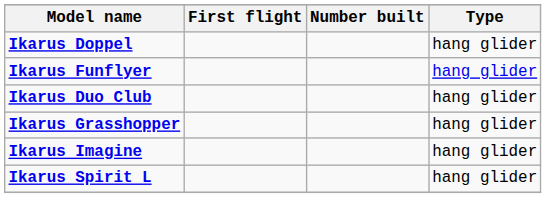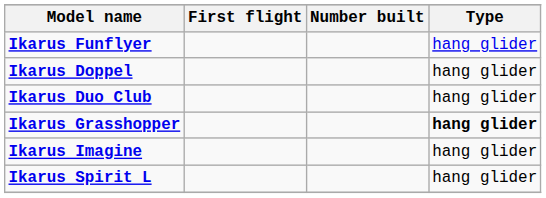 <table class="wikitable" align=center style="font-size:90%;">
 <tr>
 </tr>
 <tr style="background:#efefef;">
 <th>Model name</th>
 <th>First flight</th>
 <th>Number built</th>
 <th>Type</th>
 </tr>
 <tr>
+<td align=left><strong><a href='#'>Ikarus Funflyer</a></strong></td>
+<td align=center></td>
+<td align=center></td>
+<td align=left><a href='#'>hang glider</a></td>
+</tr>
+<tr>
 <td align=left><strong><a href='#'>Ikarus Doppel</a></strong></td>
 <td align=center></td>
 <td align=center></td>
 <td align=left>hang glider</td>
-</tr>
-<tr>
-<td align=left><strong><a href='#'>Ikarus Funflyer</a></strong></td>
-<td align=center></td>
-<td align=center></td>
-<td align=left><a href='#'>hang glider</a></td>
 </tr>
 <tr>
 <td align=left><strong><a href='#'>Ikarus Duo Club</a></strong></td>
 <td align=center></td>
 <td align=center></td>
 <td align=left>hang glider</td>
 </tr>
 <tr>
 <td align=left><strong><a href='#'>Ikarus Grasshopper</a></strong></td>
 <td align=center></td>
 <td align=center></td>
-<td align=left>hang glider</td>
+<td align=left><strong>hang glider</strong></td>
 </tr>
 <tr>
 <td align=left><strong><a href='#'>Ikarus Imagine</a></strong></td>
 <td align=center></td>
 <td align=center></td>
 <td align=left>hang glider</td>
 </tr>
 <tr>
 <td align=left><strong><a href='#'>Ikarus Spirit L</a></strong></td>
 <td align=center></td>
 <td align=center></td>
 <td align=left>hang glider</td>
 </tr>
 <tr>
 </tr>
 </table>
